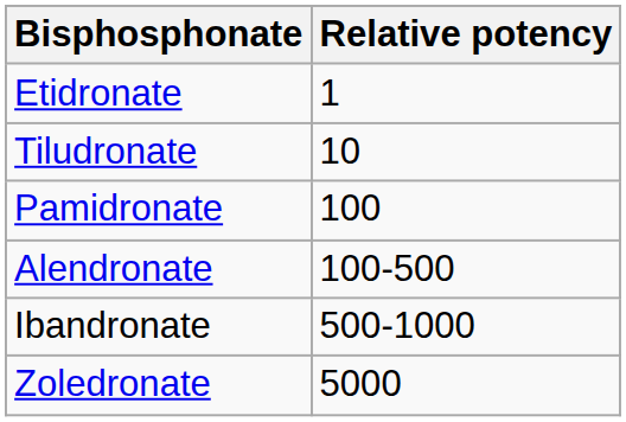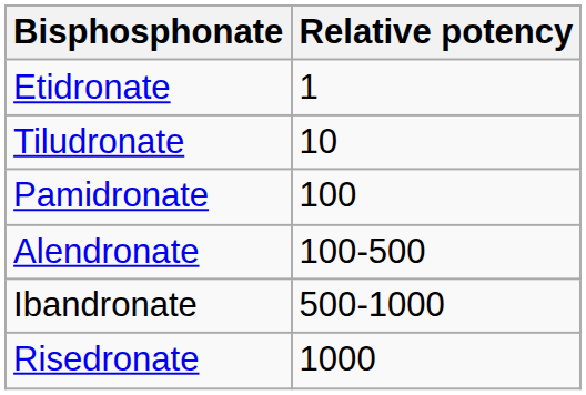 <table class="wikitable">
 <tr>
 <th>Bisphosphonate</th>
 <th>Relative potency</th>
 </tr>
 <tr>
 <td><a href='#'>Etidronate</a></td>
 <td>1</td>
 </tr>
 <tr>
 <td><a href='#'>Tiludronate</a></td>
 <td>10</td>
 </tr>
 <tr>
 <td><a href='#'>Pamidronate</a></td>
 <td>100</td>
 </tr>
 <tr>
 <td><a href='#'>Alendronate</a></td>
 <td>100-500</td>
 </tr>
 <tr>
 <td>Ibandronate</td>
 <td>500-1000</td>
 </tr>
 <tr>
-<td><a href='#'>Zoledronate</a></td>
-<td>5000</td>
+<td><a href='#'>Risedronate</a></td>
+<td>1000</td>
 </tr>
 </table>
